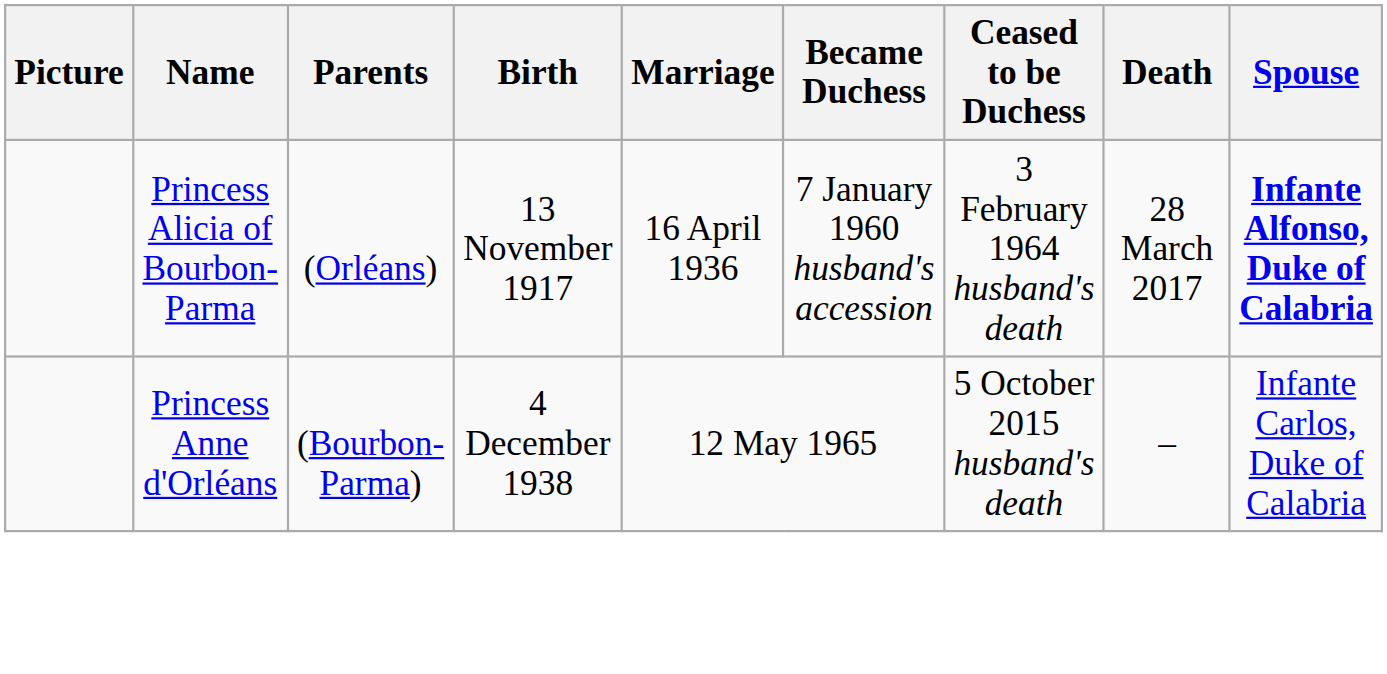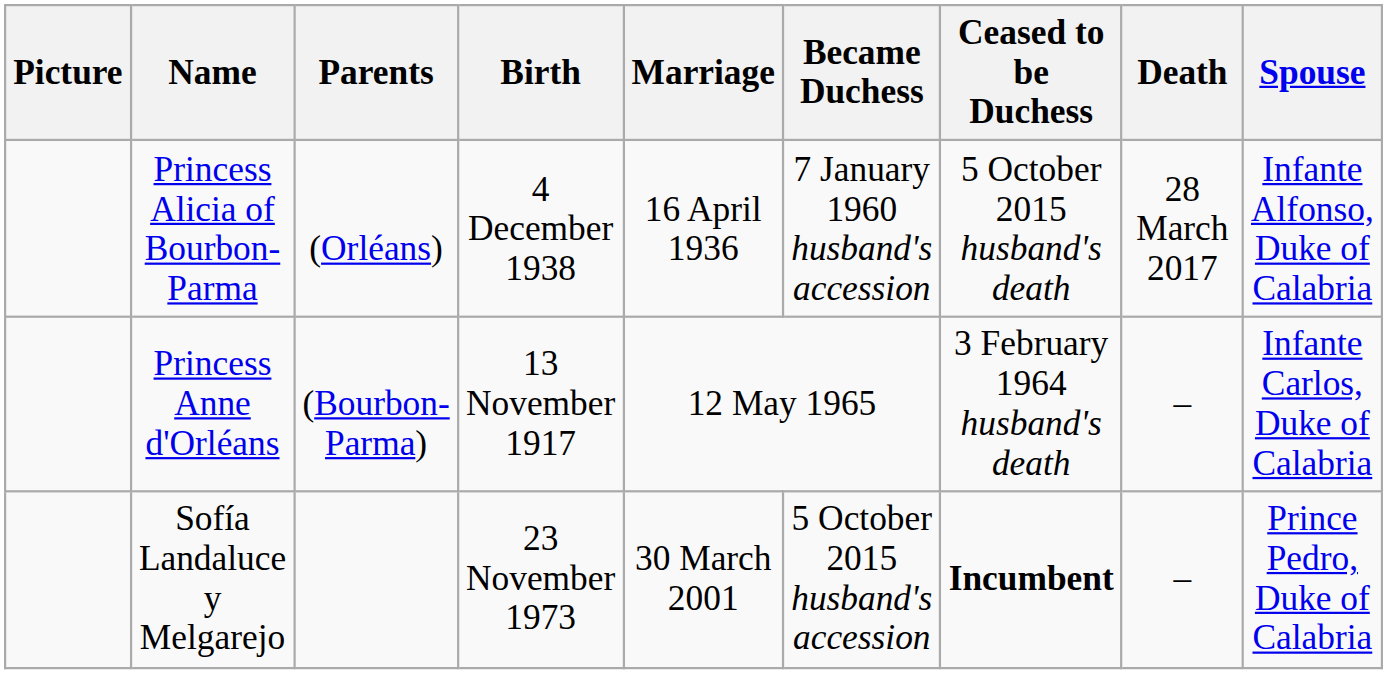 <table class="wikitable" style="width:100%; text-align:center">
 <tr>
 <th width="8%">Picture</th>
 <th width="10%">Name</th>
 <th width="9%">Parents</th>
 <th width="10%">Birth</th>
 <th width="9%">Marriage</th>
 <th width="9%">Became Duchess</th>
 <th width="9%">Ceased to be Duchess</th>
 <th width="9%">Death</th>
 <th width="6%"><a href='#'>Spouse</a></th>
 </tr>
 <tr>
 <td></td>
 <td><a href='#'>Princess Alicia of Bourbon-Parma</a></td>
 <td><br>(<a href='#'>Orléans</a>)</td>
-<td>13 November 1917</td>
+<td align="center">4 December 1938</td>
 <td>16 April 1936</td>
 <td>7 January 1960<br><em>husband's accession</em></td>
-<td>3 February 1964<br><em>husband's death</em></td>
+<td align="center">5 October 2015<br><em>husband's death</em></td>
 <td>28 March 2017</td>
-<td><strong><a href='#'>Infante Alfonso, Duke of Calabria</a></strong></td>
+<td><a href='#'>Infante Alfonso, Duke of Calabria</a></td>
 </tr>
 <tr>
 <td align="center"></td>
 <td align="center"><a href='#'>Princess Anne d'Orléans</a></td>
 <td><br>(<a href='#'>Bourbon-Parma</a>)</td>
-<td align="center">4 December 1938</td>
+<td>13 November 1917</td>
 <td align="center" colspan="2">12 May 1965</td>
-<td align="center">5 October 2015<br><em>husband's death</em></td>
+<td>3 February 1964<br><em>husband's death</em></td>
 <td align="center">–</td>
 <td align="center"><a href='#'>Infante Carlos, Duke of Calabria</a></td>
 </tr>
+<tr>
+<td align="center"></td>
+<td align="center">Sofía Landaluce y Melgarejo</td>
+<td></td>
+<td align="center">23 November 1973</td>
+<td align="center">30 March 2001</td>
+<td align="center">5 October 2015<br><em>husband's accession</em></td>
+<td align="center"><strong>Incumbent</strong></td>
+<td align="center">–</td>
+<td align="center"><a href='#'>Prince Pedro, Duke of Calabria</a></td>
+</tr>
 </table>
